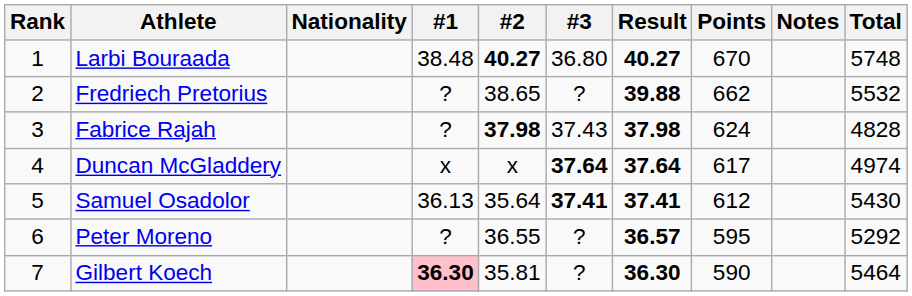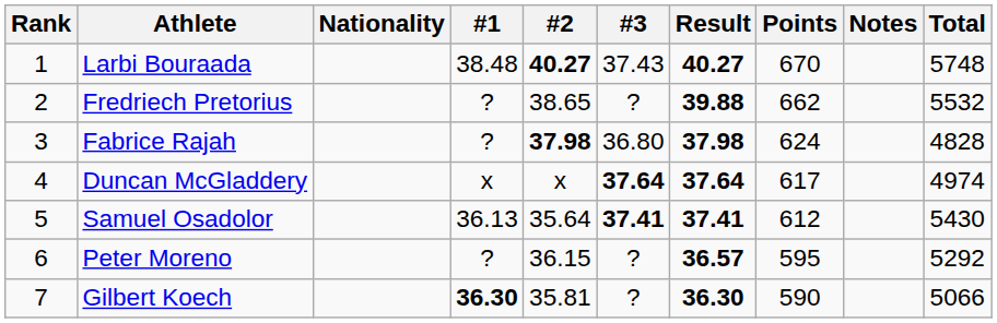 <table class="wikitable sortable" style="text-align:center">
 <tr>
 <th>Rank</th>
 <th>Athlete</th>
 <th>Nationality</th>
 <th>#1</th>
 <th>#2</th>
 <th>#3</th>
 <th>Result</th>
 <th>Points</th>
 <th>Notes</th>
 <th>Total</th>
 </tr>
 <tr>
 <td>1</td>
 <td align=left><a href='#'>Larbi Bouraada</a></td>
 <td align=left></td>
 <td>38.48</td>
 <td><strong>40.27</strong></td>
-<td>36.80</td>
+<td>37.43</td>
 <td><strong>40.27</strong></td>
 <td>670</td>
 <td></td>
 <td>5748</td>
 </tr>
 <tr>
 <td>2</td>
 <td align=left><a href='#'>Fredriech Pretorius</a></td>
 <td align=left></td>
 <td>?</td>
 <td>38.65</td>
 <td>?</td>
 <td><strong>39.88</strong></td>
 <td>662</td>
 <td></td>
 <td>5532</td>
 </tr>
 <tr>
 <td>3</td>
 <td align=left><a href='#'>Fabrice Rajah</a></td>
 <td align=left></td>
 <td>?</td>
 <td><strong>37.98</strong></td>
-<td>37.43</td>
+<td>36.80</td>
 <td><strong>37.98</strong></td>
 <td>624</td>
 <td></td>
 <td>4828</td>
 </tr>
 <tr>
 <td>4</td>
 <td align=left><a href='#'>Duncan McGladdery</a></td>
 <td align=left></td>
 <td>x</td>
 <td>x</td>
 <td><strong>37.64</strong></td>
 <td><strong>37.64</strong></td>
 <td>617</td>
 <td></td>
 <td>4974</td>
 </tr>
 <tr>
 <td>5</td>
 <td align=left><a href='#'>Samuel Osadolor</a></td>
 <td align=left></td>
 <td>36.13</td>
 <td>35.64</td>
 <td><strong>37.41</strong></td>
 <td><strong>37.41</strong></td>
 <td>612</td>
 <td></td>
 <td>5430</td>
 </tr>
 <tr>
 <td>6</td>
 <td align=left><a href='#'>Peter Moreno</a></td>
 <td align=left></td>
 <td>?</td>
-<td>36.55</td>
+<td>36.15</td>
 <td>?</td>
 <td><strong>36.57</strong></td>
 <td>595</td>
 <td></td>
 <td>5292</td>
 </tr>
 <tr>
 <td>7</td>
 <td align=left><a href='#'>Gilbert Koech</a></td>
 <td align=left></td>
-<td style="background: pink;"><strong>36.30</strong></td>
+<td><strong>36.30</strong></td>
 <td>35.81</td>
 <td>?</td>
 <td><strong>36.30</strong></td>
 <td>590</td>
 <td></td>
-<td>5464</td>
+<td>5066</td>
 </tr>
 </table>
